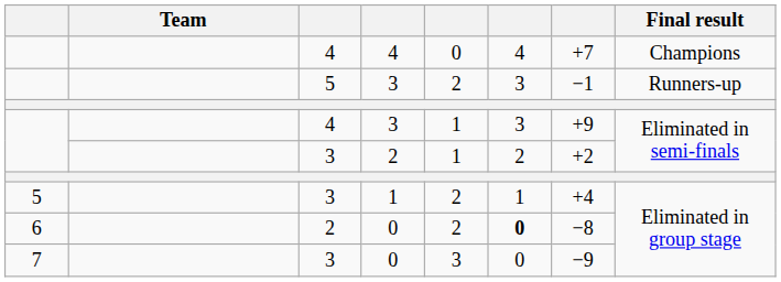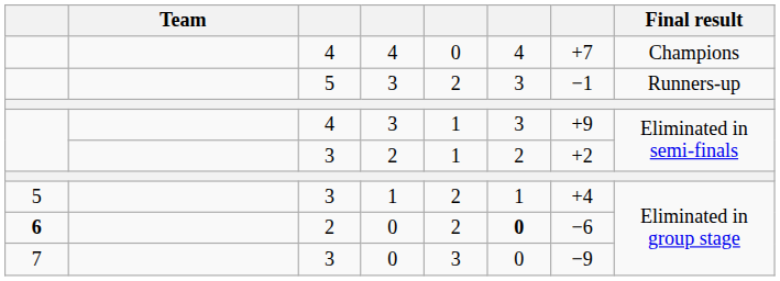 <table class=wikitable style="text-align:center;" width=620>
 <tr>
 <th width=5.5%></th>
 <th width=20%>Team</th>
 <th width=5.5%></th>
 <th width=5.5%></th>
 <th width=5.5%></th>
 <th width=5.5%></th>
 <th width=5.5%></th>
 <th width=14%>Final result</th>
 </tr>
 <tr>
 <td></td>
 <td align="left"></td>
 <td>4</td>
 <td>4</td>
 <td>0</td>
 <td>4</td>
 <td>+7</td>
 <td>Champions</td>
 </tr>
 <tr>
 <td></td>
 <td align="left"></td>
 <td>5</td>
 <td>3</td>
 <td>2</td>
 <td>3</td>
 <td>−1</td>
 <td>Runners-up</td>
 </tr>
 <tr>
 <th colspan="8"></th>
 </tr>
 <tr>
 <td rowspan="2"></td>
 <td align="left"></td>
 <td>4</td>
 <td>3</td>
 <td>1</td>
 <td>3</td>
 <td>+9</td>
 <td rowspan="2">Eliminated in <a href='#'>semi-finals</a></td>
 </tr>
 <tr>
 <td align="left"></td>
 <td>3</td>
 <td>2</td>
 <td>1</td>
 <td>2</td>
 <td>+2</td>
 </tr>
 <tr>
 <th colspan="8"></th>
 </tr>
 <tr>
 <td>5</td>
 <td align="left"></td>
 <td>3</td>
 <td>1</td>
 <td>2</td>
 <td>1</td>
 <td>+4</td>
 <td rowspan="3">Eliminated in <a href='#'>group stage</a></td>
 </tr>
 <tr>
-<td>6</td>
+<td><strong>6</strong></td>
 <td align="left"></td>
 <td>2</td>
 <td>0</td>
 <td>2</td>
 <td><strong>0</strong></td>
-<td>−8</td>
+<td>−6</td>
 </tr>
 <tr>
 <td>7</td>
 <td align="left"></td>
 <td>3</td>
 <td>0</td>
 <td>3</td>
 <td>0</td>
 <td>−9</td>
 </tr>
 </table>
